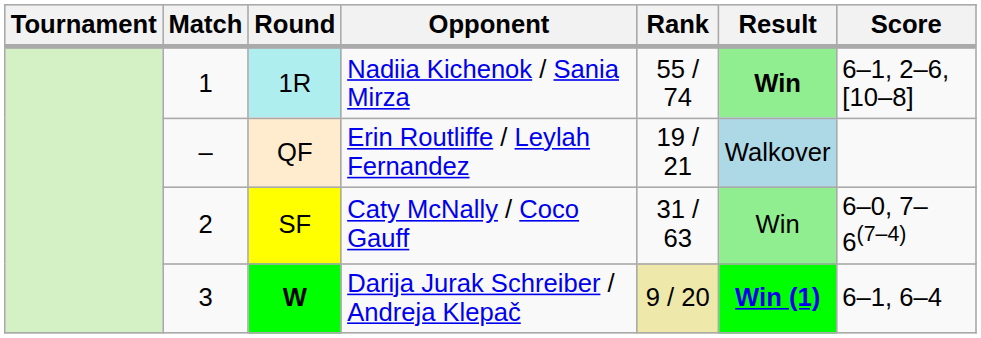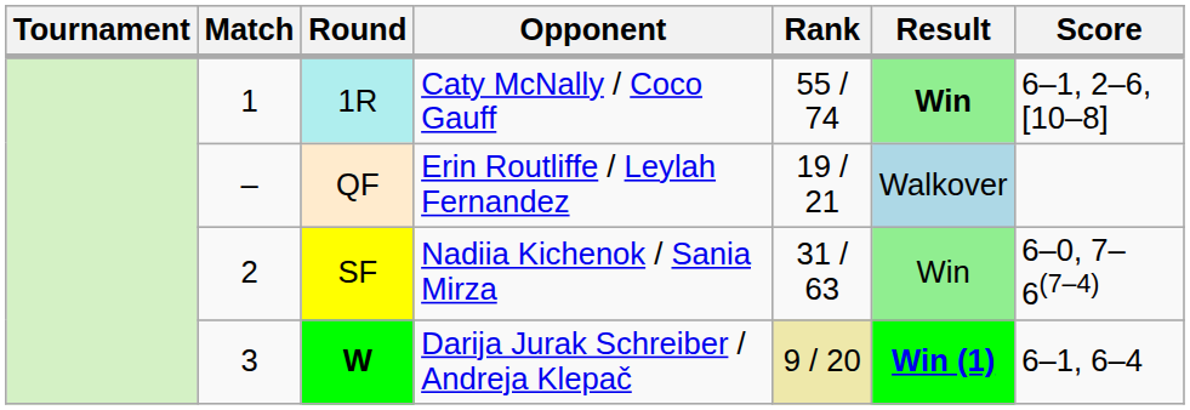 <table class="wikitable">
 <tr>
 <th>Tournament</th>
 <th>Match</th>
 <th>Round</th>
 <th>Opponent</th>
 <th>Rank</th>
 <th>Result</th>
 <th>Score</th>
 </tr>
 <tr style="border-top:3px solid #aaaaaa">
 <td rowspan="4" style="background:#d4f1c5; text-align:left"></td>
 <td style="text-align:center">1</td>
 <td style="text-align:center; background:#afeeee">1R</td>
-<td> <a href='#'>Nadiia Kichenok</a> /  <a href='#'>Sania Mirza</a></td>
+<td> <a href='#'>Caty McNally</a> /  <a href='#'>Coco Gauff</a> </td>
 <td style="text-align:center">55 / 74</td>
 <td style="text-align:center; background:lightgreen"><strong>Win</strong></td>
 <td>6–1, 2–6, [10–8]</td>
 </tr>
 <tr>
 <td style="text-align:center">–</td>
 <td style="text-align:center; background:#ffebcd">QF</td>
 <td> <a href='#'>Erin Routliffe</a> /  <a href='#'>Leylah Fernandez</a></td>
 <td style="text-align:center">19 / 21</td>
 <td style="text-align:center; background:lightblue">Walkover</td>
 <td></td>
 </tr>
 <tr>
 <td style="text-align:center">2</td>
 <td style="text-align:center; background:yellow">SF</td>
-<td> <a href='#'>Caty McNally</a> /  <a href='#'>Coco Gauff</a> </td>
+<td> <a href='#'>Nadiia Kichenok</a> /  <a href='#'>Sania Mirza</a></td>
 <td style="text-align:center">31 / 63</td>
 <td style="text-align:center; background:lightgreen">Win</td>
 <td>6–0, 7–6<sup>(7–4)</sup></td>
 </tr>
 <tr>
 <td style="text-align:center">3</td>
 <td style="text-align:center; background:lime"><strong>W</strong></td>
 <td> <a href='#'>Darija Jurak Schreiber</a> /  <a href='#'>Andreja Klepač</a> </td>
 <td style="text-align:center; background:#eee8aa">9 / 20</td>
 <td style="text-align:center; background:lime"><strong><a href='#'>Win (1)</a></strong></td>
 <td>6–1, 6–4</td>
 </tr>
 </table>
